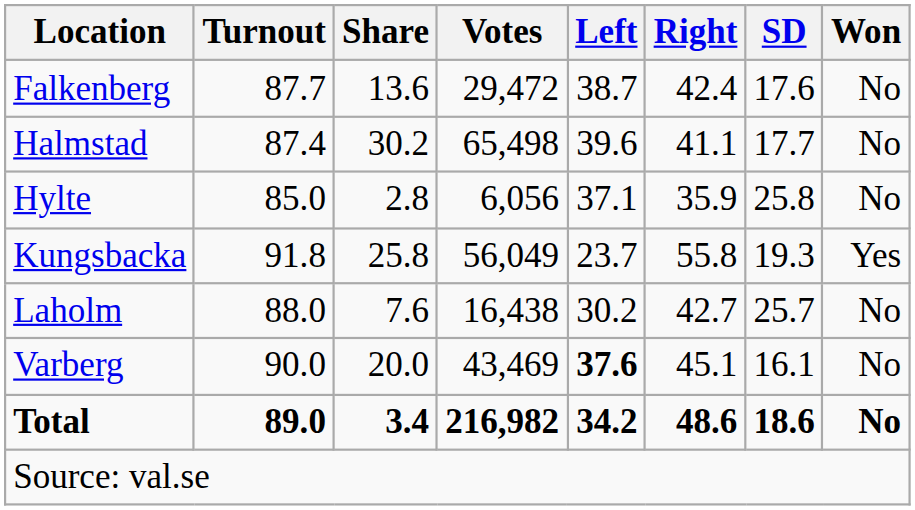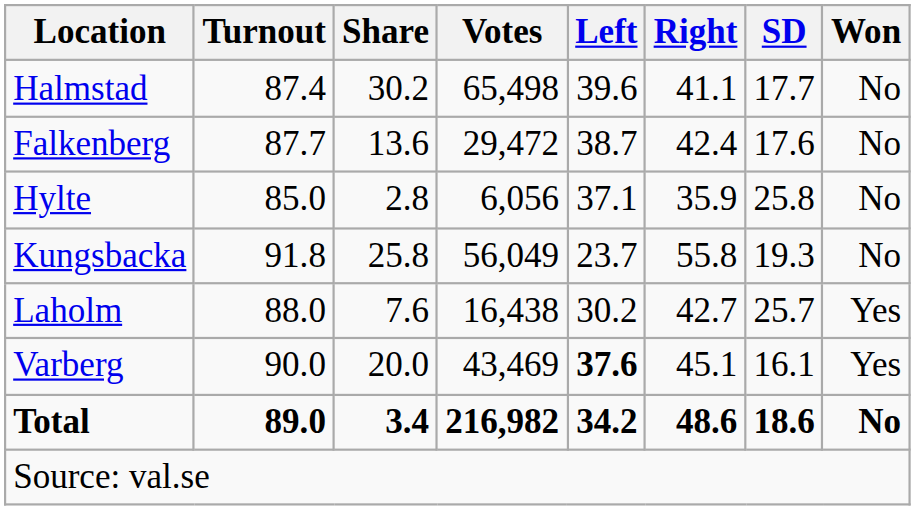 <table class="wikitable sortable" style=text-align:right>
 <tr>
 <th>Location</th>
 <th>Turnout</th>
 <th>Share</th>
 <th>Votes</th>
 <th><a href='#'>Left</a></th>
 <th><a href='#'>Right</a></th>
 <th><a href='#'>SD</a></th>
 <th>Won</th>
 </tr>
 <tr>
+<td align=left><a href='#'>Halmstad</a></td>
+<td>87.4</td>
+<td>30.2</td>
+<td>65,498</td>
+<td>39.6</td>
+<td>41.1</td>
+<td>17.7</td>
+<td>No</td>
+</tr>
+<tr>
 <td align=left><a href='#'>Falkenberg</a></td>
 <td>87.7</td>
 <td>13.6</td>
 <td>29,472</td>
 <td>38.7</td>
 <td>42.4</td>
 <td>17.6</td>
-<td>No</td>
-</tr>
-<tr>
-<td align=left><a href='#'>Halmstad</a></td>
-<td>87.4</td>
-<td>30.2</td>
-<td>65,498</td>
-<td>39.6</td>
-<td>41.1</td>
-<td>17.7</td>
 <td>No</td>
 </tr>
 <tr>
 <td align=left><a href='#'>Hylte</a></td>
 <td>85.0</td>
 <td>2.8</td>
 <td>6,056</td>
 <td>37.1</td>
 <td>35.9</td>
 <td>25.8</td>
 <td>No</td>
 </tr>
 <tr>
 <td align=left><a href='#'>Kungsbacka</a></td>
 <td>91.8</td>
 <td>25.8</td>
 <td>56,049</td>
 <td>23.7</td>
 <td>55.8</td>
 <td>19.3</td>
-<td>Yes</td>
+<td>No</td>
 </tr>
 <tr>
 <td align=left><a href='#'>Laholm</a></td>
 <td>88.0</td>
 <td>7.6</td>
 <td>16,438</td>
 <td>30.2</td>
 <td>42.7</td>
 <td>25.7</td>
-<td>No</td>
+<td>Yes</td>
 </tr>
 <tr>
 <td align=left><a href='#'>Varberg</a></td>
 <td>90.0</td>
 <td>20.0</td>
 <td>43,469</td>
 <td><strong>37.6</strong></td>
 <td>45.1</td>
 <td>16.1</td>
-<td>No</td>
+<td>Yes</td>
 </tr>
 <tr>
 <td align=left><strong>Total</strong></td>
 <td><strong>89.0</strong></td>
 <td><strong>3.4</strong></td>
 <td><strong>216,982</strong></td>
 <td><strong>34.2</strong></td>
 <td><strong>48.6</strong></td>
 <td><strong>18.6</strong></td>
 <td><strong>No</strong></td>
 </tr>
 <tr>
 <td align=left colspan=8>Source: val.se</td>
 </tr>
 </table>
